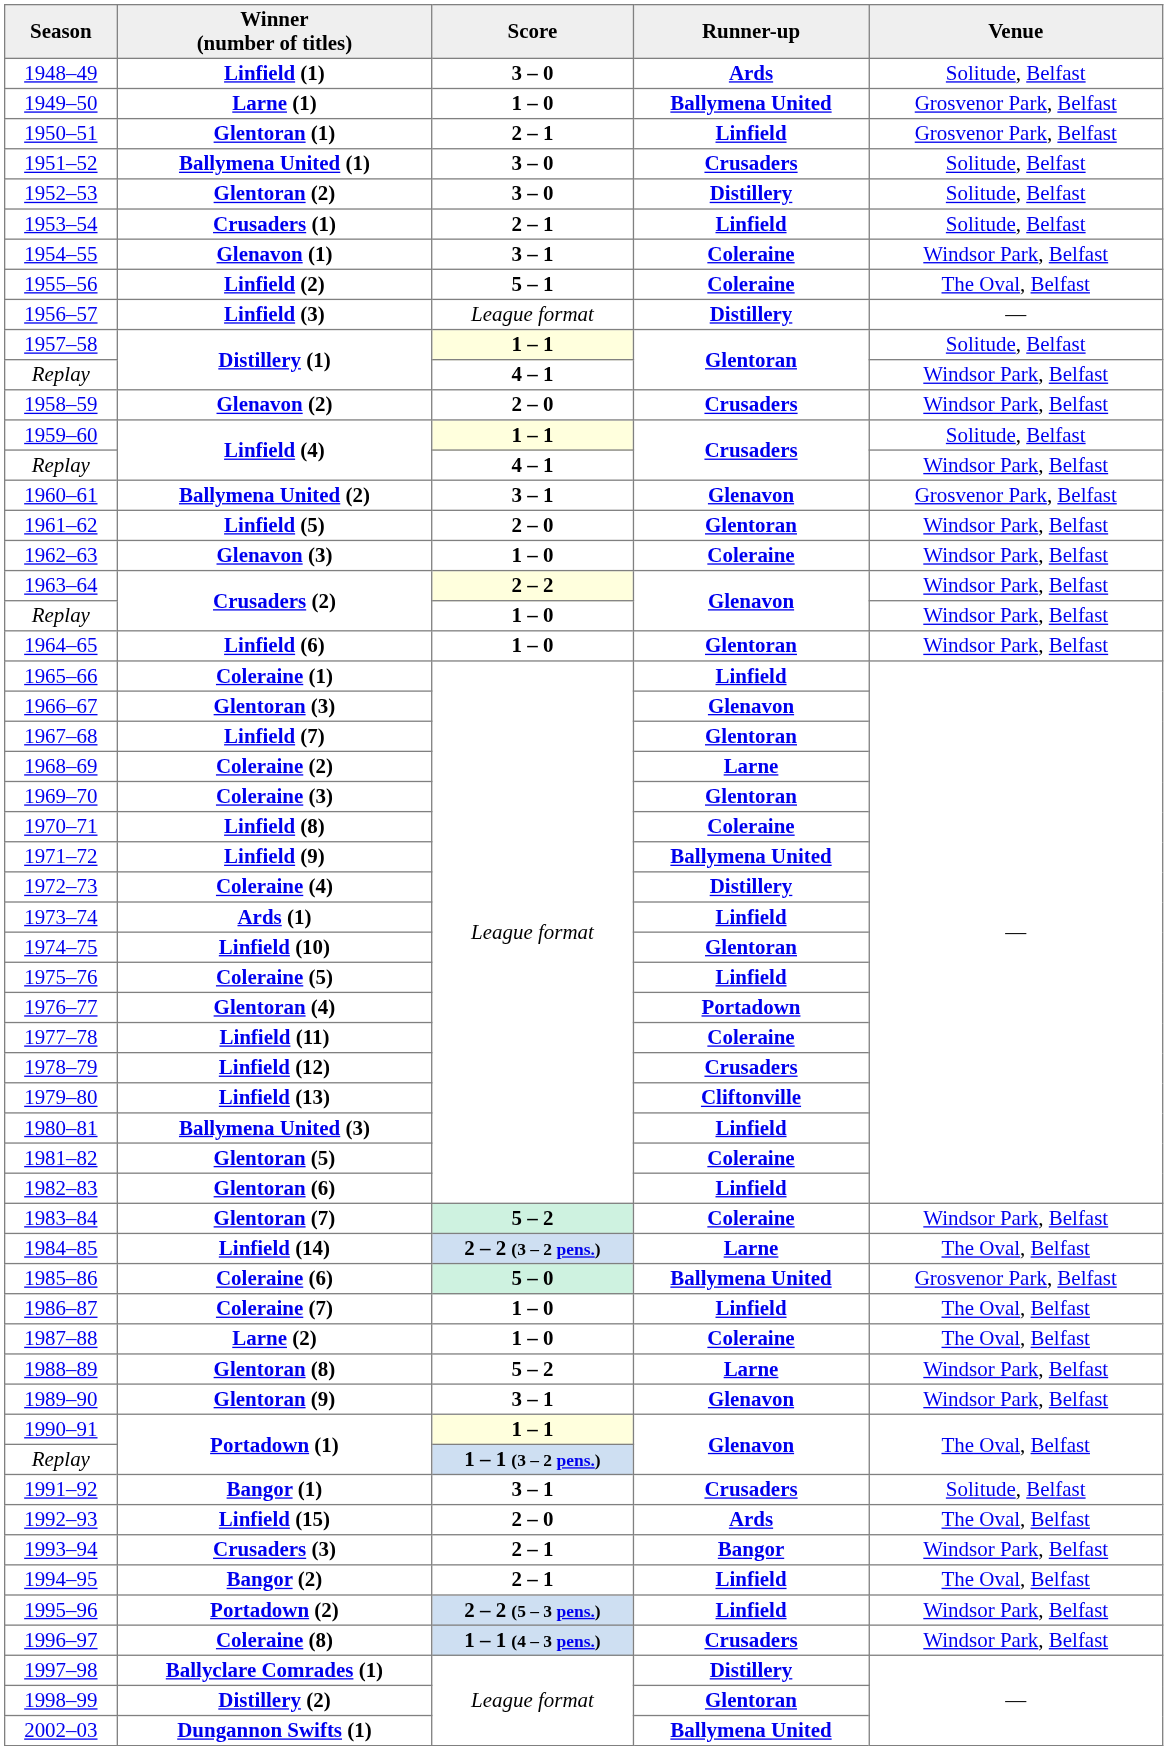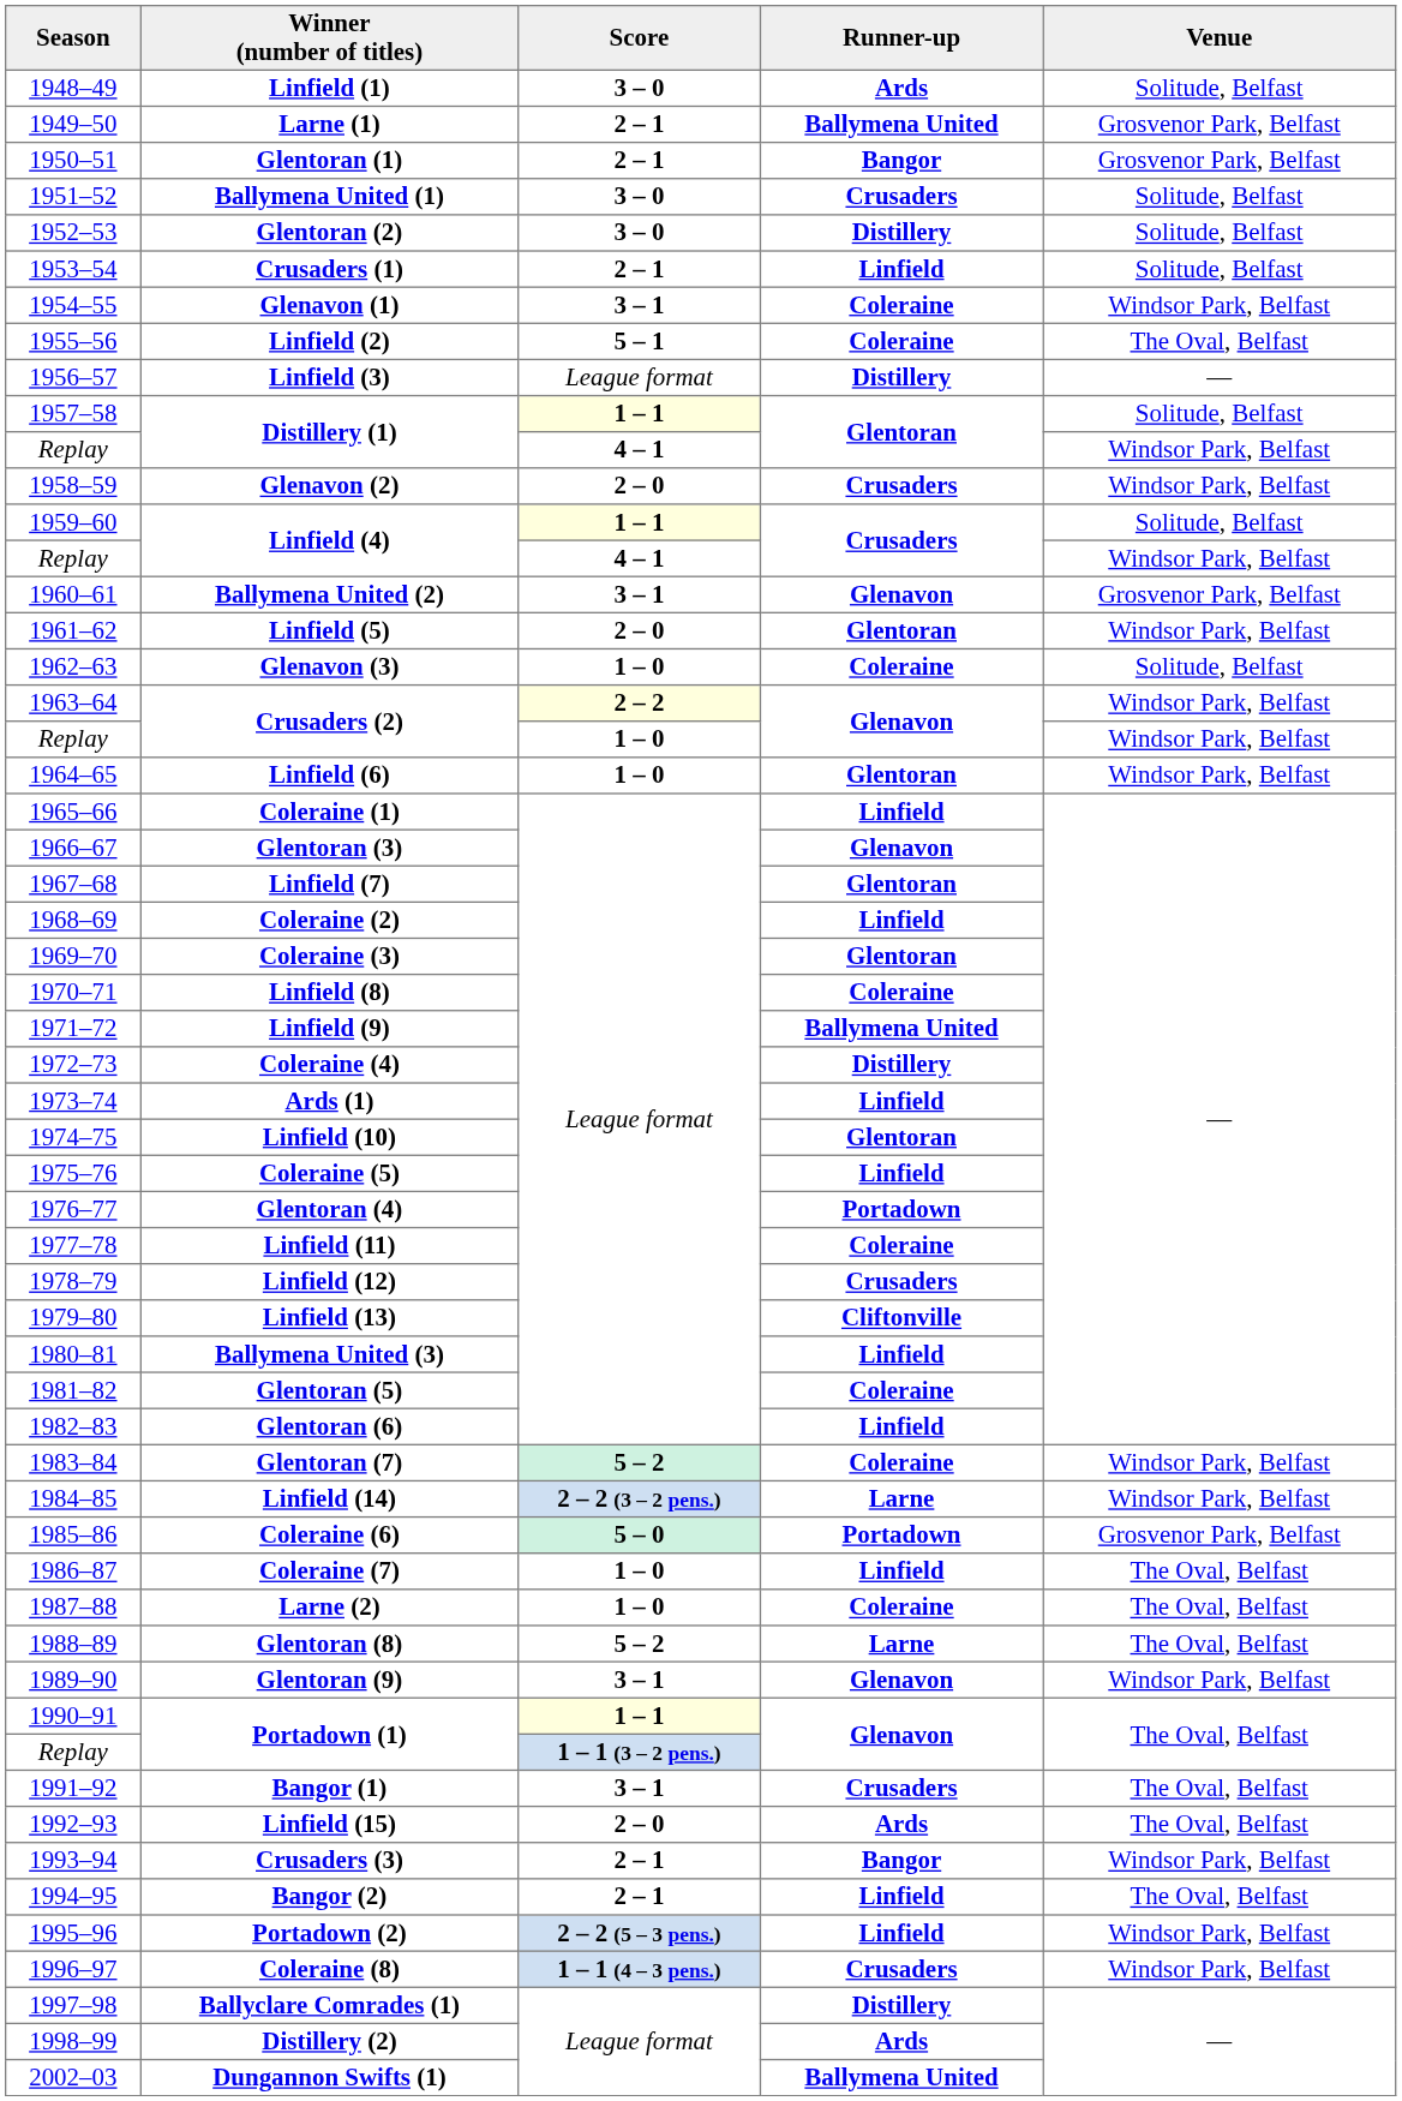 <table class="toccolours" border="1" cellpadding="2" style="border-collapse: collapse; text-align: center; width: 70%; margin: 4 left;">
 <tr style="background: #efefef;">
 <th>Season</th>
 <th>Winner<br>(number of titles)</th>
 <th>Score</th>
 <th>Runner-up</th>
 <th>Venue</th>
 </tr>
 <tr align=center>
 <td><a href='#'>1948–49</a></td>
 <td><strong><a href='#'>Linfield</a> (1)</strong></td>
 <td><strong>3 – 0</strong></td>
 <td><strong><a href='#'>Ards</a></strong></td>
 <td><a href='#'>Solitude</a>, <a href='#'>Belfast</a></td>
 </tr>
 <tr align=center>
 <td><a href='#'>1949–50</a></td>
 <td><strong><a href='#'>Larne</a> (1)</strong></td>
-<td><strong>1 – 0</strong></td>
+<td><strong>2 – 1</strong></td>
 <td><strong><a href='#'>Ballymena United</a></strong></td>
 <td><a href='#'>Grosvenor Park</a>, <a href='#'>Belfast</a></td>
 </tr>
 <tr align=center>
 <td><a href='#'>1950–51</a></td>
 <td><strong><a href='#'>Glentoran</a> (1)</strong></td>
 <td><strong>2 – 1</strong></td>
-<td><strong><a href='#'>Linfield</a></strong></td>
+<td><strong><a href='#'>Bangor</a></strong></td>
 <td><a href='#'>Grosvenor Park</a>, <a href='#'>Belfast</a></td>
 </tr>
 <tr align=center>
 <td><a href='#'>1951–52</a></td>
 <td><strong><a href='#'>Ballymena United</a> (1)</strong></td>
 <td><strong>3 – 0</strong></td>
 <td><strong><a href='#'>Crusaders</a></strong></td>
 <td><a href='#'>Solitude</a>, <a href='#'>Belfast</a></td>
 </tr>
 <tr align=center>
 <td><a href='#'>1952–53</a></td>
 <td><strong><a href='#'>Glentoran</a> (2)</strong></td>
 <td><strong>3 – 0</strong></td>
 <td><strong><a href='#'>Distillery</a></strong></td>
 <td><a href='#'>Solitude</a>, <a href='#'>Belfast</a></td>
 </tr>
 <tr align=center>
 <td><a href='#'>1953–54</a></td>
 <td><strong><a href='#'>Crusaders</a> (1)</strong></td>
 <td><strong>2 – 1</strong></td>
 <td><strong><a href='#'>Linfield</a></strong></td>
 <td><a href='#'>Solitude</a>, <a href='#'>Belfast</a></td>
 </tr>
 <tr align=center>
 <td><a href='#'>1954–55</a></td>
 <td><strong><a href='#'>Glenavon</a> (1)</strong></td>
 <td><strong>3 – 1</strong></td>
 <td><strong><a href='#'>Coleraine</a></strong></td>
 <td><a href='#'>Windsor Park</a>, <a href='#'>Belfast</a></td>
 </tr>
 <tr align=center>
 <td><a href='#'>1955–56</a></td>
 <td><strong><a href='#'>Linfield</a> (2)</strong></td>
 <td><strong>5 – 1</strong></td>
 <td><strong><a href='#'>Coleraine</a></strong></td>
 <td><a href='#'>The Oval</a>, <a href='#'>Belfast</a></td>
 </tr>
 <tr align=center>
 <td><a href='#'>1956–57</a></td>
 <td><strong><a href='#'>Linfield</a> (3)</strong></td>
 <td><em>League format</em></td>
 <td><strong><a href='#'>Distillery</a></strong></td>
 <td>—</td>
 </tr>
 <tr align=center>
 <td><a href='#'>1957–58</a></td>
 <td rowspan="2"><strong><a href='#'>Distillery</a> (1)</strong></td>
 <td style="background:#ffffdd;"><strong>1 – 1</strong></td>
 <td rowspan="2"><strong><a href='#'>Glentoran</a></strong></td>
 <td><a href='#'>Solitude</a>, <a href='#'>Belfast</a></td>
 </tr>
 <tr align=center>
 <td><em>Replay</em></td>
 <td><strong>4 – 1</strong></td>
 <td><a href='#'>Windsor Park</a>, <a href='#'>Belfast</a></td>
 </tr>
 <tr align=center>
 <td><a href='#'>1958–59</a></td>
 <td><strong><a href='#'>Glenavon</a> (2)</strong></td>
 <td><strong>2 – 0</strong></td>
 <td><strong><a href='#'>Crusaders</a></strong></td>
 <td><a href='#'>Windsor Park</a>, <a href='#'>Belfast</a></td>
 </tr>
 <tr align=center>
 <td><a href='#'>1959–60</a></td>
 <td rowspan="2"><strong><a href='#'>Linfield</a> (4)</strong></td>
 <td style="background:#ffffdd;"><strong>1 – 1</strong></td>
 <td rowspan="2"><strong><a href='#'>Crusaders</a></strong></td>
 <td><a href='#'>Solitude</a>, <a href='#'>Belfast</a></td>
 </tr>
 <tr align=center>
 <td><em>Replay</em></td>
 <td><strong>4 – 1</strong></td>
 <td><a href='#'>Windsor Park</a>, <a href='#'>Belfast</a></td>
 </tr>
 <tr align=center>
 <td><a href='#'>1960–61</a></td>
 <td><strong><a href='#'>Ballymena United</a> (2)</strong></td>
 <td><strong>3 – 1</strong></td>
 <td><strong><a href='#'>Glenavon</a></strong></td>
 <td><a href='#'>Grosvenor Park</a>, <a href='#'>Belfast</a></td>
 </tr>
 <tr align=center>
 <td><a href='#'>1961–62</a></td>
 <td><strong><a href='#'>Linfield</a> (5)</strong></td>
 <td><strong>2 – 0</strong></td>
 <td><strong><a href='#'>Glentoran</a></strong></td>
 <td><a href='#'>Windsor Park</a>, <a href='#'>Belfast</a></td>
 </tr>
 <tr align=center>
 <td><a href='#'>1962–63</a></td>
 <td><strong><a href='#'>Glenavon</a> (3)</strong></td>
 <td><strong>1 – 0</strong></td>
 <td><strong><a href='#'>Coleraine</a></strong></td>
-<td><a href='#'>Windsor Park</a>, <a href='#'>Belfast</a></td>
+<td><a href='#'>Solitude</a>, <a href='#'>Belfast</a></td>
 </tr>
 <tr align=center>
 <td><a href='#'>1963–64</a></td>
 <td rowspan="2"><strong><a href='#'>Crusaders</a> (2)</strong></td>
 <td style="background:#ffffdd;"><strong>2 – 2</strong></td>
 <td rowspan="2"><strong><a href='#'>Glenavon</a></strong></td>
 <td><a href='#'>Windsor Park</a>, <a href='#'>Belfast</a></td>
 </tr>
 <tr align=center>
 <td><em>Replay</em></td>
 <td><strong>1 – 0</strong></td>
 <td><a href='#'>Windsor Park</a>, <a href='#'>Belfast</a></td>
 </tr>
 <tr align=center>
 <td><a href='#'>1964–65</a></td>
 <td><strong><a href='#'>Linfield</a> (6)</strong></td>
 <td><strong>1 – 0</strong></td>
 <td><strong><a href='#'>Glentoran</a></strong></td>
 <td><a href='#'>Windsor Park</a>, <a href='#'>Belfast</a></td>
 </tr>
 <tr align=center>
 <td><a href='#'>1965–66</a></td>
 <td><strong><a href='#'>Coleraine</a> (1)</strong></td>
 <td rowspan="18"><em>League format</em></td>
 <td><strong><a href='#'>Linfield</a></strong></td>
 <td rowspan="18">—</td>
 </tr>
 <tr align=center>
 <td><a href='#'>1966–67</a></td>
 <td><strong><a href='#'>Glentoran</a> (3)</strong></td>
 <td><strong><a href='#'>Glenavon</a></strong></td>
 </tr>
 <tr align=center>
 <td><a href='#'>1967–68</a></td>
 <td><strong><a href='#'>Linfield</a> (7)</strong></td>
 <td><strong><a href='#'>Glentoran</a></strong></td>
 </tr>
 <tr align=center>
 <td><a href='#'>1968–69</a></td>
 <td><strong><a href='#'>Coleraine</a> (2)</strong></td>
-<td><strong><a href='#'>Larne</a></strong></td>
+<td><strong><a href='#'>Linfield</a></strong></td>
 </tr>
 <tr align=center>
 <td><a href='#'>1969–70</a></td>
 <td><strong><a href='#'>Coleraine</a> (3)</strong></td>
 <td><strong><a href='#'>Glentoran</a></strong></td>
 </tr>
 <tr align=center>
 <td><a href='#'>1970–71</a></td>
 <td><strong><a href='#'>Linfield</a> (8)</strong></td>
 <td><strong><a href='#'>Coleraine</a></strong></td>
 </tr>
 <tr align=center>
 <td><a href='#'>1971–72</a></td>
 <td><strong><a href='#'>Linfield</a> (9)</strong></td>
 <td><strong><a href='#'>Ballymena United</a></strong></td>
 </tr>
 <tr align=center>
 <td><a href='#'>1972–73</a></td>
 <td><strong><a href='#'>Coleraine</a> (4)</strong></td>
 <td><strong><a href='#'>Distillery</a></strong></td>
 </tr>
 <tr align=center>
 <td><a href='#'>1973–74</a></td>
 <td><strong><a href='#'>Ards</a> (1)</strong></td>
 <td><strong><a href='#'>Linfield</a></strong></td>
 </tr>
 <tr align=center>
 <td><a href='#'>1974–75</a></td>
 <td><strong><a href='#'>Linfield</a> (10)</strong></td>
 <td><strong><a href='#'>Glentoran</a></strong></td>
 </tr>
 <tr align=center>
 <td><a href='#'>1975–76</a></td>
 <td><strong><a href='#'>Coleraine</a> (5)</strong></td>
 <td><strong><a href='#'>Linfield</a></strong></td>
 </tr>
 <tr align=center>
 <td><a href='#'>1976–77</a></td>
 <td><strong><a href='#'>Glentoran</a> (4)</strong></td>
 <td><strong><a href='#'>Portadown</a></strong></td>
 </tr>
 <tr align=center>
 <td><a href='#'>1977–78</a></td>
 <td><strong><a href='#'>Linfield</a> (11)</strong></td>
 <td><strong><a href='#'>Coleraine</a></strong></td>
 </tr>
 <tr align=center>
 <td><a href='#'>1978–79</a></td>
 <td><strong><a href='#'>Linfield</a> (12)</strong></td>
 <td><strong><a href='#'>Crusaders</a></strong></td>
 </tr>
 <tr align=center>
 <td><a href='#'>1979–80</a></td>
 <td><strong><a href='#'>Linfield</a> (13)</strong></td>
 <td><strong><a href='#'>Cliftonville</a></strong></td>
 </tr>
 <tr align=center>
 <td><a href='#'>1980–81</a></td>
 <td><strong><a href='#'>Ballymena United</a> (3)</strong></td>
 <td><strong><a href='#'>Linfield</a></strong></td>
 </tr>
 <tr align=center>
 <td><a href='#'>1981–82</a></td>
 <td><strong><a href='#'>Glentoran</a> (5)</strong></td>
 <td><strong><a href='#'>Coleraine</a></strong></td>
 </tr>
 <tr align=center>
 <td><a href='#'>1982–83</a></td>
 <td><strong><a href='#'>Glentoran</a> (6)</strong></td>
 <td><strong><a href='#'>Linfield</a></strong></td>
 </tr>
 <tr align=center>
 <td><a href='#'>1983–84</a></td>
 <td><strong><a href='#'>Glentoran</a> (7)</strong></td>
 <td style="background:#cef2e0;"><strong>5 – 2 </strong></td>
 <td><strong><a href='#'>Coleraine</a></strong></td>
 <td><a href='#'>Windsor Park</a>, <a href='#'>Belfast</a></td>
 </tr>
 <tr align=center>
 <td><a href='#'>1984–85</a></td>
 <td><strong><a href='#'>Linfield</a> (14)</strong></td>
 <td style="background:#cedff2;"><strong>2 – 2  <small>(3 – 2 <a href='#'>pens.</a>)</small></strong></td>
 <td><strong><a href='#'>Larne</a></strong></td>
-<td><a href='#'>The Oval</a>, <a href='#'>Belfast</a></td>
+<td><a href='#'>Windsor Park</a>, <a href='#'>Belfast</a></td>
 </tr>
 <tr align=center>
 <td><a href='#'>1985–86</a></td>
 <td><strong><a href='#'>Coleraine</a> (6)</strong></td>
 <td style="background:#cef2e0;"><strong>5 – 0 </strong></td>
-<td><strong><a href='#'>Ballymena United</a></strong></td>
+<td><strong><a href='#'>Portadown</a></strong></td>
 <td><a href='#'>Grosvenor Park</a>, <a href='#'>Belfast</a></td>
 </tr>
 <tr align=center>
 <td><a href='#'>1986–87</a></td>
 <td><strong><a href='#'>Coleraine</a> (7)</strong></td>
 <td><strong>1 – 0</strong></td>
 <td><strong><a href='#'>Linfield</a></strong></td>
 <td><a href='#'>The Oval</a>, <a href='#'>Belfast</a></td>
 </tr>
 <tr align=center>
 <td><a href='#'>1987–88</a></td>
 <td><strong><a href='#'>Larne</a> (2)</strong></td>
 <td><strong>1 – 0</strong></td>
 <td><strong><a href='#'>Coleraine</a></strong></td>
 <td><a href='#'>The Oval</a>, <a href='#'>Belfast</a></td>
 </tr>
 <tr align=center>
 <td><a href='#'>1988–89</a></td>
 <td><strong><a href='#'>Glentoran</a> (8)</strong></td>
 <td><strong>5 – 2</strong></td>
 <td><strong><a href='#'>Larne</a></strong></td>
-<td><a href='#'>Windsor Park</a>, <a href='#'>Belfast</a></td>
+<td><a href='#'>The Oval</a>, <a href='#'>Belfast</a></td>
 </tr>
 <tr align=center>
 <td><a href='#'>1989–90</a></td>
 <td><strong><a href='#'>Glentoran</a> (9)</strong></td>
 <td><strong>3 – 1</strong></td>
 <td><strong><a href='#'>Glenavon</a></strong></td>
 <td><a href='#'>Windsor Park</a>, <a href='#'>Belfast</a></td>
 </tr>
 <tr align=center>
 <td><a href='#'>1990–91</a></td>
 <td rowspan="2"><strong><a href='#'>Portadown</a> (1)</strong></td>
 <td style="background:#ffffdd;"><strong>1 – 1</strong></td>
 <td rowspan="2"><strong><a href='#'>Glenavon</a></strong></td>
 <td rowspan="2"><a href='#'>The Oval</a>, <a href='#'>Belfast</a></td>
 </tr>
 <tr align=center>
 <td><em>Replay</em></td>
 <td style="background:#cedff2;"><strong>1 – 1  <small>(3 – 2 <a href='#'>pens.</a>)</small></strong></td>
 </tr>
 <tr align=center>
 <td><a href='#'>1991–92</a></td>
 <td><strong><a href='#'>Bangor</a> (1)</strong></td>
 <td><strong>3 – 1</strong></td>
 <td><strong><a href='#'>Crusaders</a></strong></td>
-<td><a href='#'>Solitude</a>, <a href='#'>Belfast</a></td>
+<td><a href='#'>The Oval</a>, <a href='#'>Belfast</a></td>
 </tr>
 <tr align=center>
 <td><a href='#'>1992–93</a></td>
 <td><strong><a href='#'>Linfield</a> (15)</strong></td>
 <td><strong>2 – 0</strong></td>
 <td><strong><a href='#'>Ards</a></strong></td>
 <td><a href='#'>The Oval</a>, <a href='#'>Belfast</a></td>
 </tr>
 <tr align=center>
 <td><a href='#'>1993–94</a></td>
 <td><strong><a href='#'>Crusaders</a> (3)</strong></td>
 <td><strong>2 – 1</strong></td>
 <td><strong><a href='#'>Bangor</a></strong></td>
 <td><a href='#'>Windsor Park</a>, <a href='#'>Belfast</a></td>
 </tr>
 <tr align=center>
 <td><a href='#'>1994–95</a></td>
 <td><strong><a href='#'>Bangor</a> (2)</strong></td>
 <td><strong>2 – 1</strong></td>
 <td><strong><a href='#'>Linfield</a></strong></td>
 <td><a href='#'>The Oval</a>, <a href='#'>Belfast</a></td>
 </tr>
 <tr align=center>
 <td><a href='#'>1995–96</a></td>
 <td><strong><a href='#'>Portadown</a> (2)</strong></td>
 <td style="background:#cedff2;"><strong>2 – 2  <small>(5 – 3 <a href='#'>pens.</a>)</small></strong></td>
 <td><strong><a href='#'>Linfield</a></strong></td>
 <td><a href='#'>Windsor Park</a>, <a href='#'>Belfast</a></td>
 </tr>
 <tr align=center>
 <td><a href='#'>1996–97</a></td>
 <td><strong><a href='#'>Coleraine</a> (8)</strong></td>
 <td style="background:#cedff2;"><strong>1 – 1  <small>(4 – 3 <a href='#'>pens.</a>)</small></strong></td>
 <td><strong><a href='#'>Crusaders</a></strong></td>
 <td><a href='#'>Windsor Park</a>, <a href='#'>Belfast</a></td>
 </tr>
 <tr align=center>
 <td><a href='#'>1997–98</a></td>
 <td><strong><a href='#'>Ballyclare Comrades</a> (1)</strong></td>
 <td rowspan=3><em>League format</em></td>
 <td><strong><a href='#'>Distillery</a></strong></td>
 <td rowspan=3>—</td>
 </tr>
 <tr align=center>
 <td><a href='#'>1998–99</a></td>
 <td><strong><a href='#'>Distillery</a> (2)</strong></td>
-<td><strong><a href='#'>Glentoran</a></strong></td>
+<td><strong><a href='#'>Ards</a></strong></td>
 </tr>
 <tr align=center>
 <td><a href='#'>2002–03</a></td>
 <td><strong><a href='#'>Dungannon Swifts</a> (1)</strong></td>
 <td><strong><a href='#'>Ballymena United</a></strong></td>
 </tr>
 </table>
